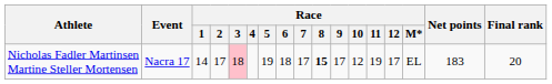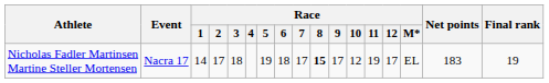 <table class="wikitable" style="font-size:90%">
 <tr>
 <th rowspan="2">Athlete</th>
 <th rowspan="2">Event</th>
 <th colspan=13>Race</th>
 <th rowspan=2>Net points</th>
 <th rowspan=2>Final rank</th>
 </tr>
 <tr style="font-size:95%">
 <th>1</th>
 <th>2</th>
 <th>3</th>
 <th>4</th>
 <th>5</th>
 <th>6</th>
 <th>7</th>
 <th>8</th>
 <th>9</th>
 <th>10</th>
 <th>11</th>
 <th>12</th>
 <th>M*</th>
 </tr>
 <tr align=center>
 <td align=left><a href='#'>Nicholas Fadler Martinsen</a><br><a href='#'>Martine Steller Mortensen</a></td>
 <td align=left><a href='#'>Nacra 17</a></td>
 <td>14</td>
 <td>17</td>
-<td style="background: pink;">18</td>
+<td>18</td>
 <td></td>
 <td>19</td>
 <td>18</td>
 <td>17</td>
 <td><strong>15</strong></td>
 <td>17</td>
 <td>12</td>
 <td>19</td>
 <td>17</td>
 <td>EL</td>
 <td>183</td>
-<td>20</td>
+<td>19</td>
 </tr>
 </table>
